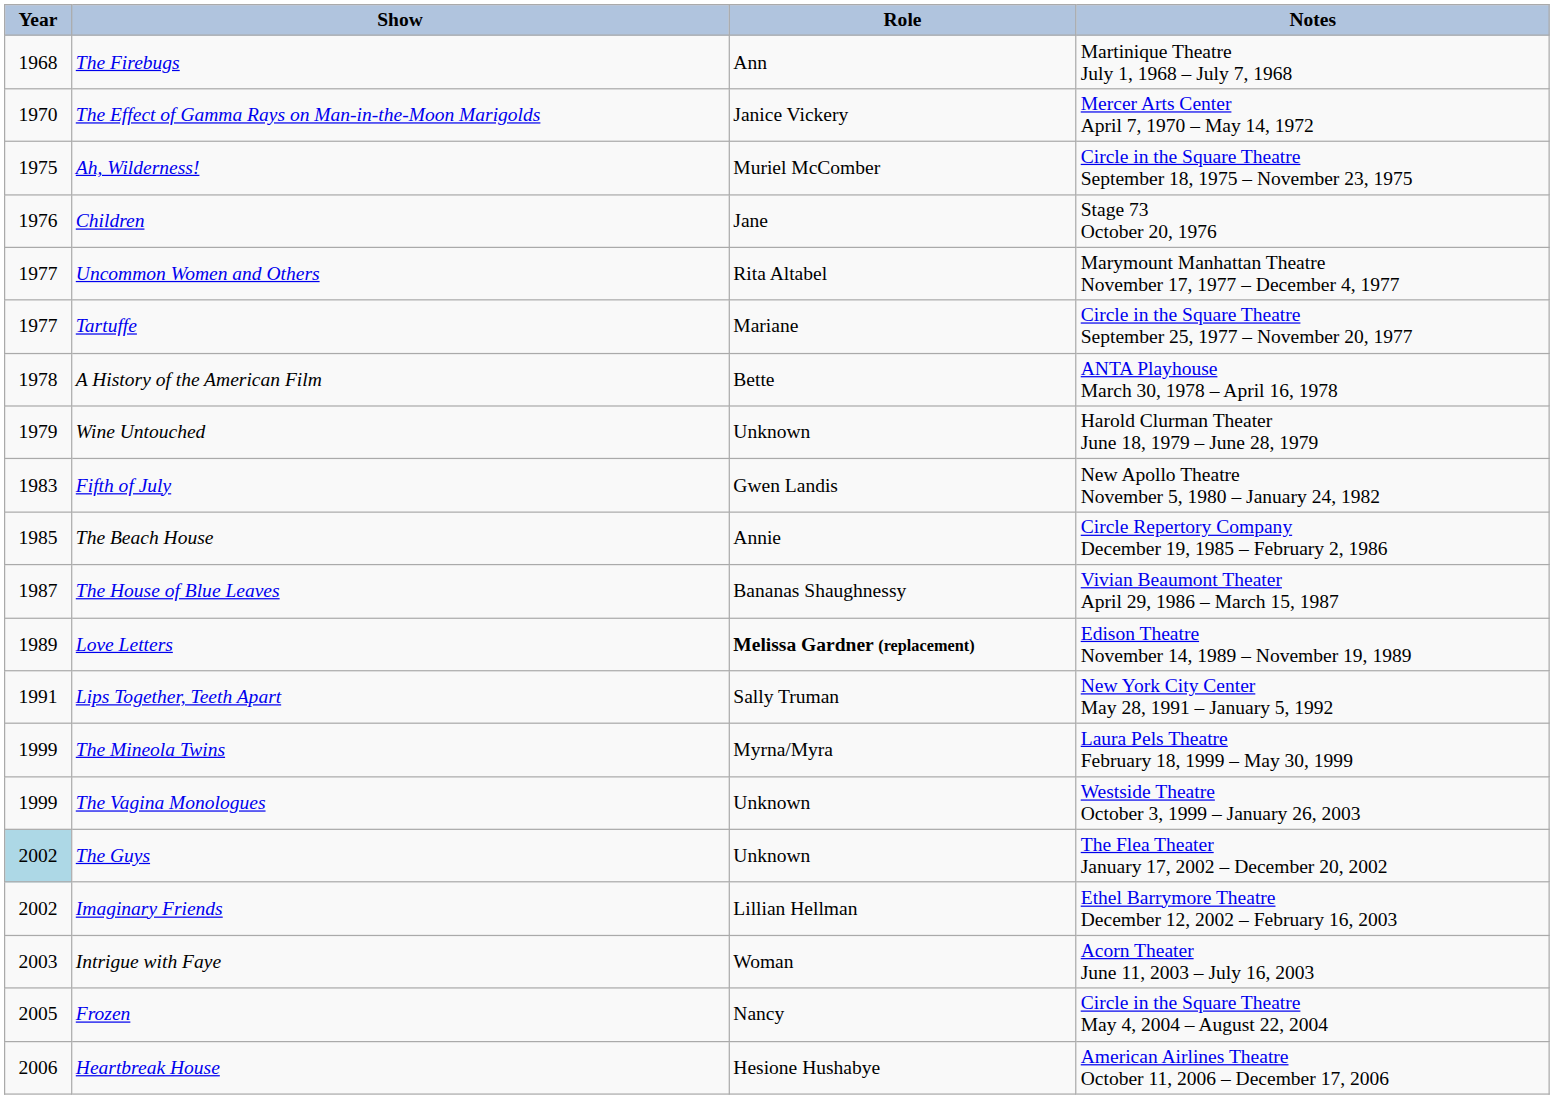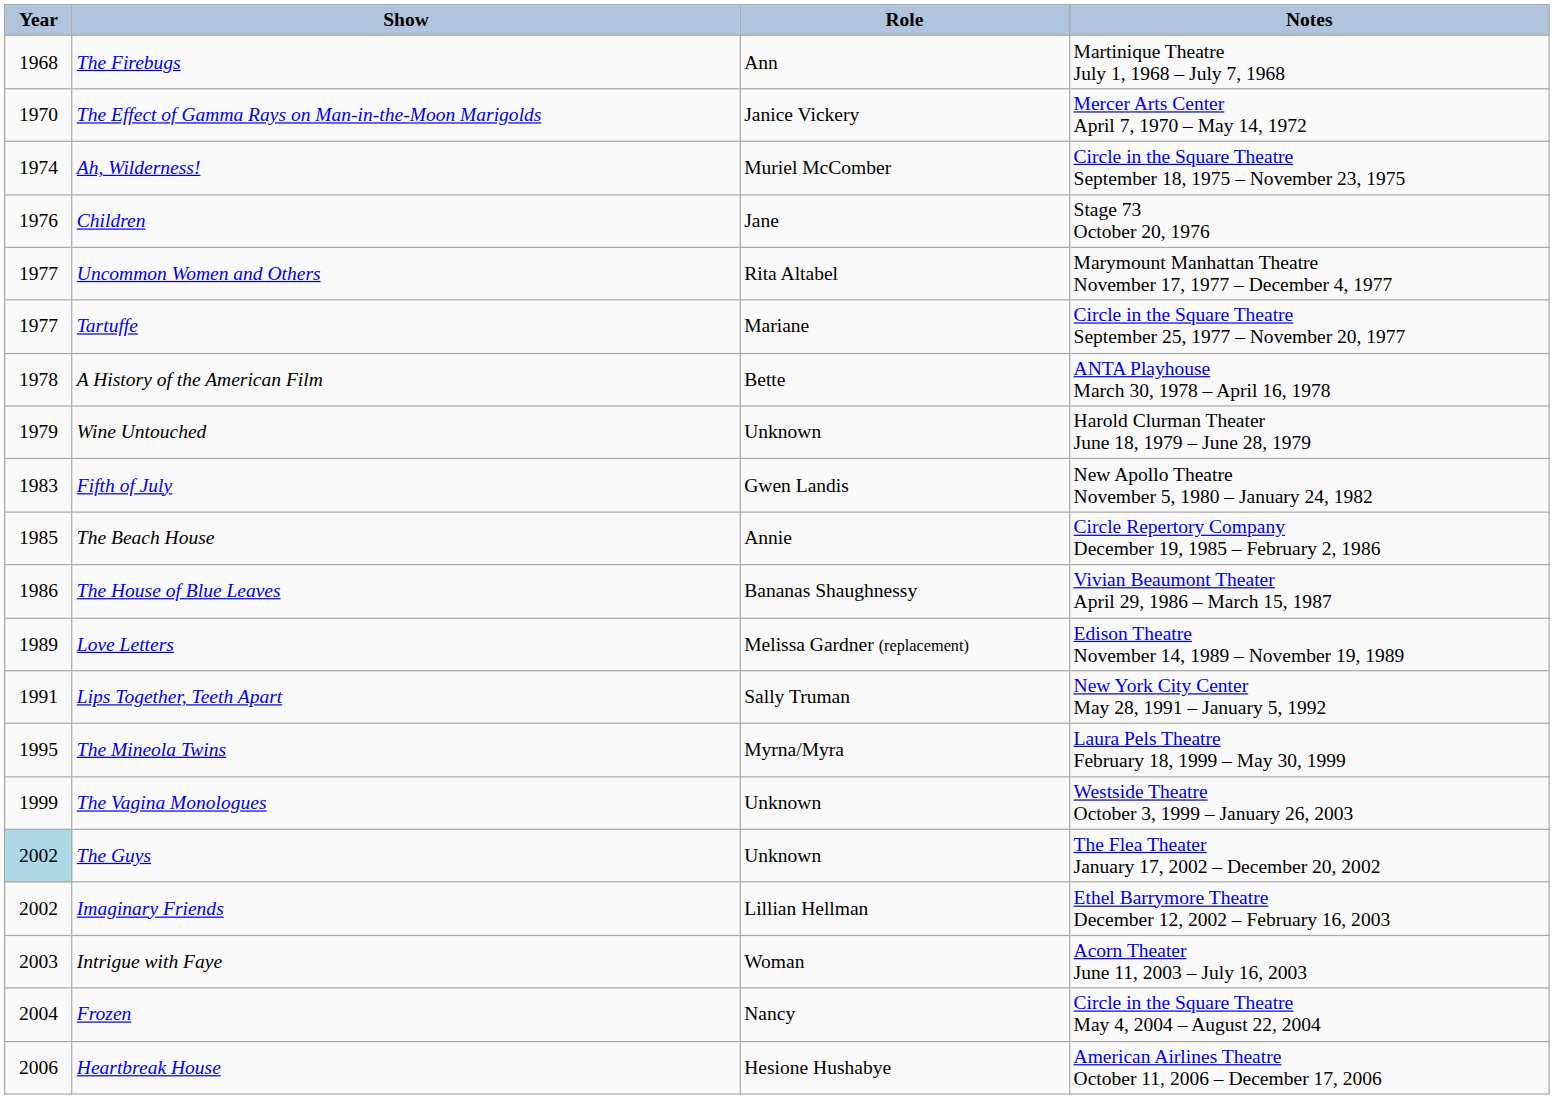 <table class="wikitable" style="width:80%;">
 <tr style="text-align:center;">
 <th style="background:#B0C4DE;">Year</th>
 <th style="background:#B0C4DE;">Show</th>
 <th style="background:#B0C4DE;">Role</th>
 <th style="background:#B0C4DE;">Notes</th>
 </tr>
 <tr>
 <td style="text-align:center;">1968</td>
 <td><em><a href='#'>The Firebugs</a></em></td>
 <td>Ann</td>
 <td>Martinique Theatre <br> July 1, 1968 – July 7, 1968</td>
 </tr>
 <tr>
 <td style="text-align:center;">1970</td>
 <td><em><a href='#'>The Effect of Gamma Rays on Man-in-the-Moon Marigolds</a></em></td>
 <td>Janice Vickery</td>
 <td><a href='#'>Mercer Arts Center</a> <br> April 7, 1970 – May 14, 1972</td>
 </tr>
 <tr>
-<td style="text-align:center;">1975</td>
+<td style="text-align:center;">1974</td>
 <td><em><a href='#'>Ah, Wilderness!</a></em></td>
 <td>Muriel McComber</td>
 <td><a href='#'>Circle in the Square Theatre</a> <br> September 18, 1975 – November 23, 1975</td>
 </tr>
 <tr>
 <td style="text-align:center;">1976</td>
 <td><em><a href='#'>Children</a></em></td>
 <td>Jane</td>
 <td>Stage 73 <br> October 20, 1976</td>
 </tr>
 <tr>
 <td style="text-align:center;">1977</td>
 <td><em><a href='#'>Uncommon Women and Others</a></em></td>
 <td>Rita Altabel</td>
 <td>Marymount Manhattan Theatre <br> November 17, 1977 – December 4, 1977</td>
 </tr>
 <tr>
 <td style="text-align:center;">1977</td>
 <td><em><a href='#'>Tartuffe</a></em></td>
 <td>Mariane</td>
 <td><a href='#'>Circle in the Square Theatre</a> <br> September 25, 1977 – November 20, 1977</td>
 </tr>
 <tr>
 <td style="text-align:center;">1978</td>
 <td><em>A History of the American Film</em></td>
 <td>Bette</td>
 <td><a href='#'>ANTA Playhouse</a> <br> March 30, 1978 – April 16, 1978</td>
 </tr>
 <tr>
 <td style="text-align:center;">1979</td>
 <td><em>Wine Untouched</em></td>
 <td>Unknown</td>
 <td>Harold Clurman Theater <br> June 18, 1979 – June 28, 1979</td>
 </tr>
 <tr>
 <td style="text-align:center;">1983</td>
 <td><em><a href='#'>Fifth of July</a></em></td>
 <td>Gwen Landis</td>
 <td>New Apollo Theatre <br> November 5, 1980 – January 24, 1982</td>
 </tr>
 <tr>
 <td style="text-align:center;">1985</td>
 <td><em>The Beach House</em></td>
 <td>Annie</td>
 <td><a href='#'>Circle Repertory Company</a> <br> December 19, 1985 – February 2, 1986</td>
 </tr>
 <tr>
-<td style="text-align:center;">1987</td>
+<td style="text-align:center;">1986</td>
 <td><em><a href='#'>The House of Blue Leaves</a></em></td>
 <td>Bananas Shaughnessy</td>
 <td><a href='#'>Vivian Beaumont Theater</a> <br> April 29, 1986 – March 15, 1987</td>
 </tr>
 <tr>
 <td style="text-align:center;">1989</td>
 <td><em><a href='#'>Love Letters</a></em></td>
-<td><strong>Melissa Gardner <small>(replacement)</small></strong></td>
+<td>Melissa Gardner <small>(replacement)</small></td>
 <td><a href='#'>Edison Theatre</a> <br> November 14, 1989 – November 19, 1989</td>
 </tr>
 <tr>
 <td style="text-align:center;">1991</td>
 <td><em><a href='#'>Lips Together, Teeth Apart</a></em></td>
 <td>Sally Truman</td>
 <td><a href='#'>New York City Center</a> <br> May 28, 1991 – January 5, 1992</td>
 </tr>
 <tr>
-<td style="text-align:center;">1999</td>
+<td style="text-align:center;">1995</td>
 <td><em><a href='#'>The Mineola Twins</a></em></td>
 <td>Myrna/Myra</td>
 <td><a href='#'>Laura Pels Theatre</a> <br> February 18, 1999 – May 30, 1999</td>
 </tr>
 <tr>
 <td style="text-align:center;">1999</td>
 <td><em><a href='#'>The Vagina Monologues</a></em></td>
 <td>Unknown</td>
 <td><a href='#'>Westside Theatre</a> <br> October 3, 1999 – January 26, 2003</td>
 </tr>
 <tr>
 <td style="background: lightblue; text-align:center;">2002</td>
 <td><em><a href='#'>The Guys</a></em></td>
 <td>Unknown</td>
 <td><a href='#'>The Flea Theater</a> <br> January 17, 2002 – December 20, 2002</td>
 </tr>
 <tr>
 <td style="text-align:center;">2002</td>
 <td><em><a href='#'>Imaginary Friends</a></em></td>
 <td>Lillian Hellman</td>
 <td><a href='#'>Ethel Barrymore Theatre</a> <br> December 12, 2002 – February 16, 2003</td>
 </tr>
 <tr>
 <td style="text-align:center;">2003</td>
 <td><em>Intrigue with Faye</em></td>
 <td>Woman</td>
 <td><a href='#'>Acorn Theater</a> <br> June 11, 2003 – July 16, 2003</td>
 </tr>
 <tr>
-<td style="text-align:center;">2005</td>
+<td style="text-align:center;">2004</td>
 <td><em><a href='#'>Frozen</a></em></td>
 <td>Nancy</td>
 <td><a href='#'>Circle in the Square Theatre</a> <br> May 4, 2004 – August 22, 2004</td>
 </tr>
 <tr>
 <td style="text-align:center;">2006</td>
 <td><em><a href='#'>Heartbreak House</a></em></td>
 <td>Hesione Hushabye</td>
 <td><a href='#'>American Airlines Theatre</a> <br> October 11, 2006 – December 17, 2006</td>
 </tr>
 </table>
